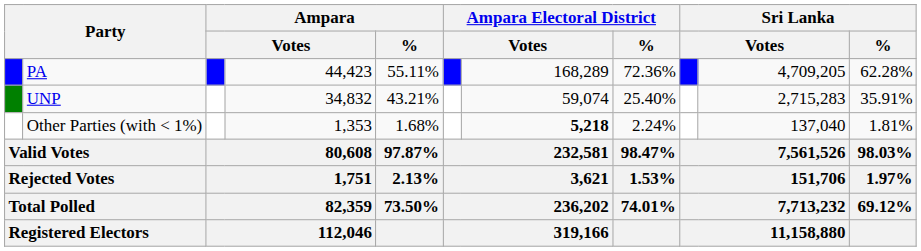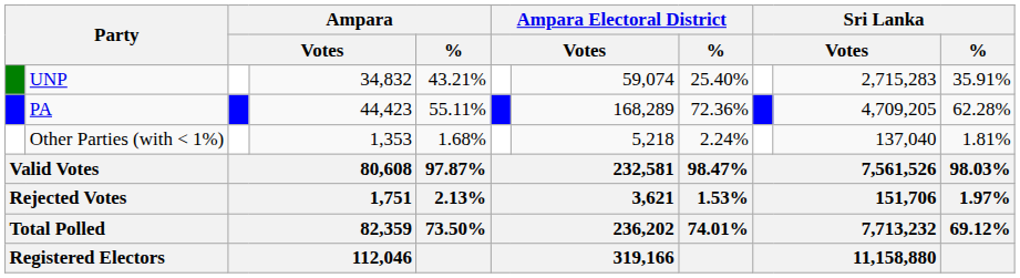 <table class="wikitable">
 <tr>
 <th colspan="2" width="144px"rowspan="2">Party</th>
 <th colspan="3" width="216px">Ampara</th>
 <th colspan="3" width="216px"><a href='#'>Ampara Electoral District</a></th>
 <th colspan="3" width="216px">Sri Lanka</th>
 </tr>
 <tr>
 <th colspan="2" width="144px">Votes</th>
 <th>%</th>
 <th colspan="2" width="144px">Votes</th>
 <th>%</th>
 <th colspan="2" width="144px">Votes</th>
 <th>%</th>
 </tr>
 <tr>
+<td style="background-color:green;" width="10px"></td>
+<td style="text-align:left;"><a href='#'>UNP</a></td>
+<td style="background-color:white;" width="10px"></td>
+<td style="text-align:right;">34,832</td>
+<td style="text-align:right;">43.21%</td>
+<td style="background-color:white;" width="10px"></td>
+<td style="text-align:right;">59,074</td>
+<td style="text-align:right;">25.40%</td>
+<td style="background-color:white;" width="10px"></td>
+<td style="text-align:right;">2,715,283</td>
+<td style="text-align:right;">35.91%</td>
+</tr>
+<tr>
 <td style="background-color:blue;" width="10px"></td>
 <td style="text-align:left;"><a href='#'>PA</a></td>
 <td style="background-color:blue;" width="10px"></td>
 <td style="text-align:right;">44,423</td>
 <td style="text-align:right;">55.11%</td>
 <td style="background-color:blue;" width="10px"></td>
 <td style="text-align:right;">168,289</td>
 <td style="text-align:right;">72.36%</td>
 <td style="background-color:blue;" width="10px"></td>
 <td style="text-align:right;">4,709,205</td>
 <td style="text-align:right;">62.28%</td>
 </tr>
 <tr>
-<td style="background-color:green;" width="10px"></td>
-<td style="text-align:left;"><a href='#'>UNP</a></td>
-<td style="background-color:white;" width="10px"></td>
-<td style="text-align:right;">34,832</td>
-<td style="text-align:right;">43.21%</td>
-<td style="background-color:white;" width="10px"></td>
-<td style="text-align:right;">59,074</td>
-<td style="text-align:right;">25.40%</td>
-<td style="background-color:white;" width="10px"></td>
-<td style="text-align:right;">2,715,283</td>
-<td style="text-align:right;">35.91%</td>
-</tr>
-<tr>
 <td style="background-color:white;" width="10px"></td>
 <td style="text-align:left;">Other Parties (with < 1%)</td>
 <td style="background-color:white;" width="10px"></td>
 <td style="text-align:right;">1,353</td>
 <td style="text-align:right;">1.68%</td>
 <td style="background-color:white;" width="10px"></td>
-<td style="text-align:right;"><strong>5,218</strong></td>
+<td style="text-align:right;">5,218</td>
 <td style="text-align:right;">2.24%</td>
 <td style="background-color:white;" width="10px"></td>
 <td style="text-align:right;">137,040</td>
 <td style="text-align:right;">1.81%</td>
 </tr>
 <tr>
 <th colspan="2" width="144px"style="text-align:left;">Valid Votes</th>
 <th style="text-align:right;"colspan="2" width="144px">80,608</th>
 <th style="text-align:right;">97.87%</th>
 <th style="text-align:right;"colspan="2" width="144px">232,581</th>
 <th style="text-align:right;">98.47%</th>
 <th style="text-align:right;"colspan="2" width="144px">7,561,526</th>
 <th style="text-align:right;">98.03%</th>
 </tr>
 <tr>
 <th colspan="2" width="144px"style="text-align:left;">Rejected Votes</th>
 <th style="text-align:right;"colspan="2" width="144px">1,751</th>
 <th style="text-align:right;">2.13%</th>
 <th style="text-align:right;"colspan="2" width="144px">3,621</th>
 <th style="text-align:right;">1.53%</th>
 <th style="text-align:right;"colspan="2" width="144px">151,706</th>
 <th style="text-align:right;">1.97%</th>
 </tr>
 <tr>
 <th colspan="2" width="144px"style="text-align:left;">Total Polled</th>
 <th style="text-align:right;"colspan="2" width="144px">82,359</th>
 <th style="text-align:right;">73.50%</th>
 <th style="text-align:right;"colspan="2" width="144px">236,202</th>
 <th style="text-align:right;">74.01%</th>
 <th style="text-align:right;"colspan="2" width="144px">7,713,232</th>
 <th style="text-align:right;">69.12%</th>
 </tr>
 <tr>
 <th colspan="2" width="144px"style="text-align:left;">Registered Electors</th>
 <th style="text-align:right;"colspan="2" width="144px">112,046</th>
 <th></th>
 <th style="text-align:right;"colspan="2" width="144px">319,166</th>
 <th></th>
 <th style="text-align:right;"colspan="2" width="144px">11,158,880</th>
 <th></th>
 </tr>
 </table>
